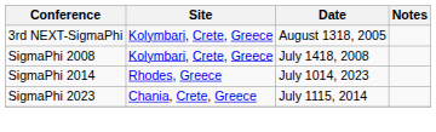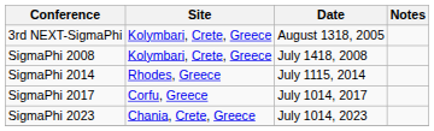 <table class="wikitable">
 <tr>
 <th>Conference</th>
 <th>Site</th>
 <th>Date</th>
 <th>Notes</th>
 </tr>
 <tr>
 <td>3rd NEXT-SigmaPhi</td>
 <td><a href='#'>Kolymbari</a>, <a href='#'>Crete</a>, <a href='#'>Greece</a></td>
 <td>August 1318, 2005</td>
 <td></td>
 </tr>
 <tr>
 <td>SigmaPhi 2008</td>
 <td><a href='#'>Kolymbari</a>, <a href='#'>Crete</a>, <a href='#'>Greece</a></td>
 <td>July 1418, 2008</td>
 <td></td>
 </tr>
 <tr>
 <td>SigmaPhi 2014</td>
 <td><a href='#'>Rhodes</a>, <a href='#'>Greece</a></td>
-<td>July 1014, 2023</td>
+<td>July 1115, 2014</td>
+<td></td>
+</tr>
+<tr>
+<td>SigmaPhi 2017</td>
+<td><a href='#'>Corfu</a>, <a href='#'>Greece</a></td>
+<td>July 1014, 2017</td>
 <td></td>
 </tr>
 <tr>
 <td>SigmaPhi 2023</td>
 <td><a href='#'>Chania</a>, <a href='#'>Crete</a>, <a href='#'>Greece</a></td>
-<td>July 1115, 2014</td>
+<td>July 1014, 2023</td>
 <td></td>
 </tr>
 <tr>
 </tr>
 </table>
